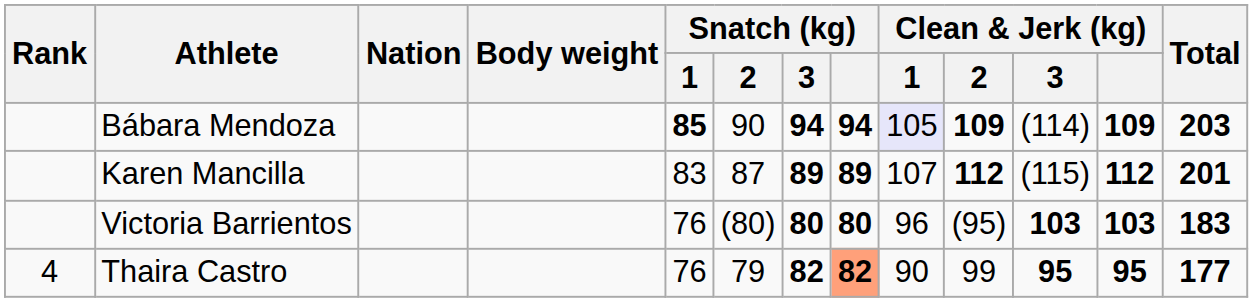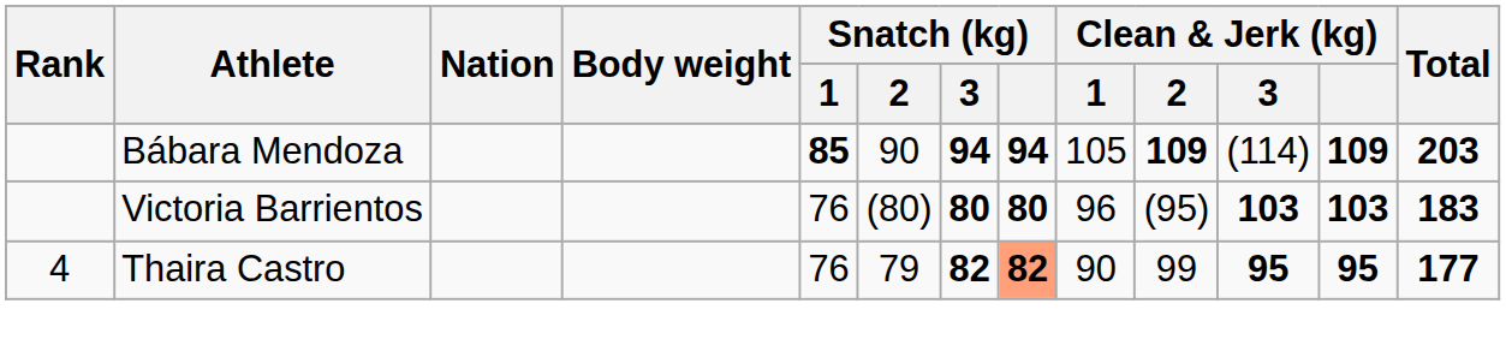 <table class="sortable wikitable" style="text-align:center">
 <tr>
 <th rowspan="2">Rank</th>
 <th rowspan="2">Athlete</th>
 <th rowspan="2">Nation</th>
 <th rowspan=2>Body weight</th>
 <th colspan=4>Snatch (kg)</th>
 <th colspan=4>Clean & Jerk (kg)</th>
 <th rowspan=2>Total</th>
 </tr>
 <tr>
 <th>1</th>
 <th>2</th>
 <th>3</th>
 <th></th>
 <th>1</th>
 <th>2</th>
 <th>3</th>
 <th></th>
 </tr>
 <tr>
 <td></td>
 <td align="left">Bábara Mendoza</td>
 <td align="left"></td>
 <td></td>
 <td><strong>85</strong></td>
 <td>90</td>
 <td><strong>94</strong></td>
 <td><strong>94</strong></td>
-<td style="background: lavender;">105</td>
+<td>105</td>
 <td><strong>109</strong></td>
 <td>(114)</td>
 <td><strong>109</strong></td>
 <td><strong>203</strong></td>
-</tr>
-<tr>
-<td></td>
-<td align="left">Karen Mancilla</td>
-<td align="left"></td>
-<td></td>
-<td>83</td>
-<td>87</td>
-<td><strong>89</strong></td>
-<td><strong>89</strong></td>
-<td>107</td>
-<td><strong>112</strong></td>
-<td>(115)</td>
-<td><strong>112</strong></td>
-<td><strong>201</strong></td>
 </tr>
 <tr>
 <td></td>
 <td align="left">Victoria Barrientos</td>
 <td align="left"></td>
 <td></td>
 <td>76</td>
 <td>(80)</td>
 <td><strong>80</strong></td>
 <td><strong>80</strong></td>
 <td>96</td>
 <td>(95)</td>
 <td><strong>103</strong></td>
 <td><strong>103</strong></td>
 <td><strong>183</strong></td>
 </tr>
 <tr>
 <td>4</td>
 <td align="left">Thaira Castro</td>
 <td align="left"></td>
 <td></td>
 <td>76</td>
 <td>79</td>
 <td><strong>82</strong></td>
 <td style="background: lightsalmon;"><strong>82</strong></td>
 <td>90</td>
 <td>99</td>
 <td><strong>95</strong></td>
 <td><strong>95</strong></td>
 <td><strong>177</strong></td>
 </tr>
 </table>
